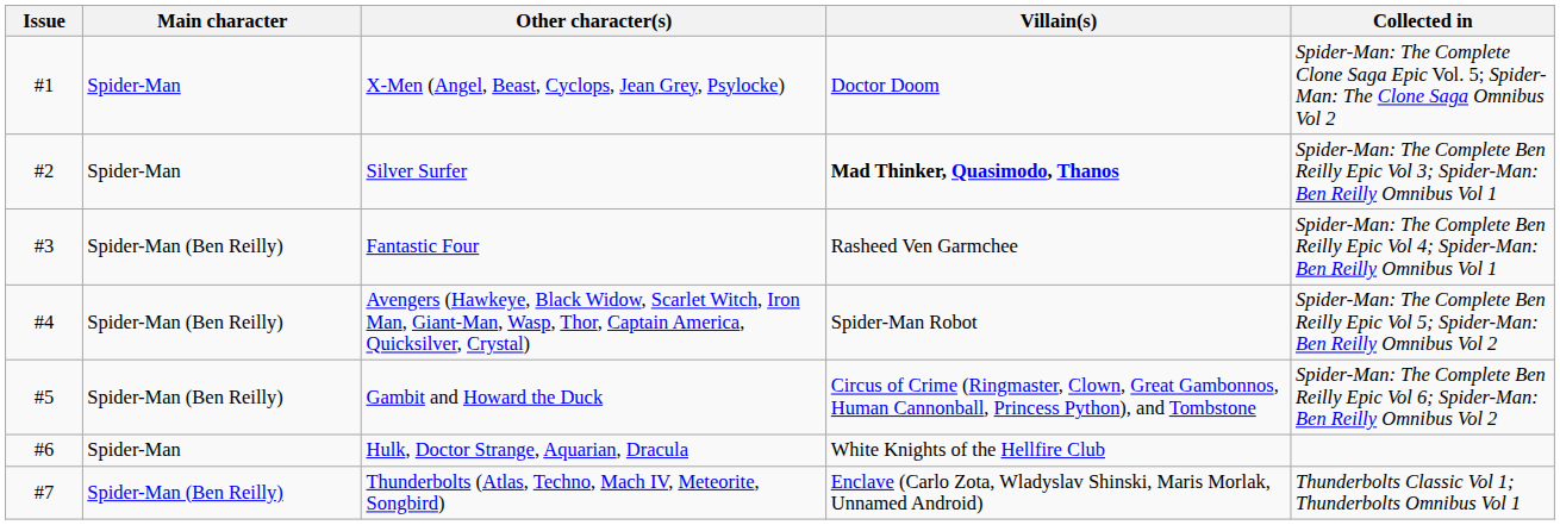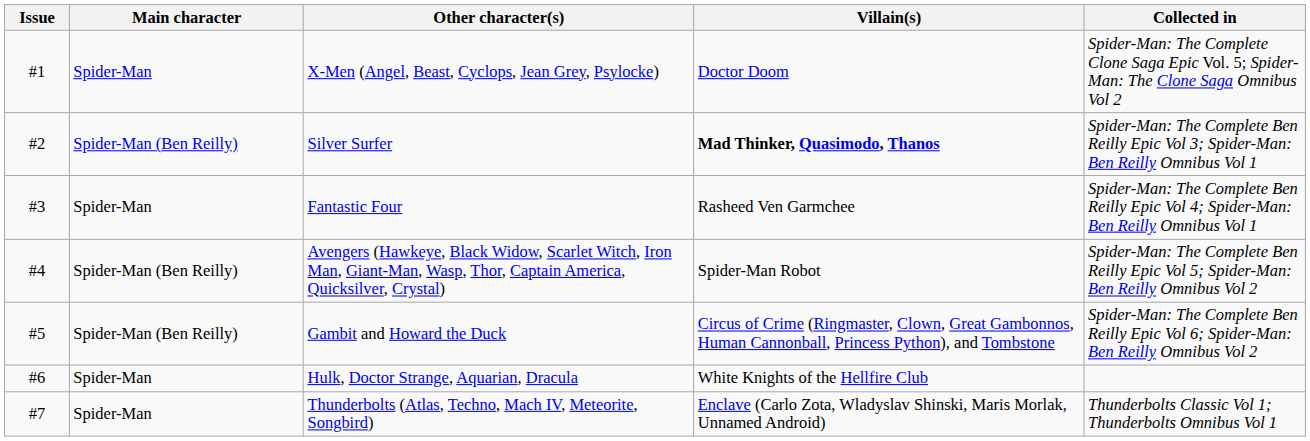 <table class="wikitable" style="width:100%;">
 <tr>
 <th width=5%>Issue</th>
 <th width=18%>Main character</th>
 <th width=30%>Other character(s)</th>
 <th width=30%>Villain(s)</th>
 <th>Collected in</th>
 </tr>
 <tr>
 <td style="text-align:center;">#1</td>
 <td><a href='#'>Spider-Man</a></td>
 <td><a href='#'>X-Men</a> (<a href='#'>Angel</a>, <a href='#'>Beast</a>, <a href='#'>Cyclops</a>, <a href='#'>Jean Grey</a>, <a href='#'>Psylocke</a>)</td>
 <td><a href='#'>Doctor Doom</a></td>
 <td><em>Spider-Man: The Complete Clone Saga Epic</em> Vol. 5; <em>Spider-Man: The <a href='#'>Clone Saga</a> Omnibus Vol 2</em></td>
 </tr>
 <tr>
 <td style="text-align:center;">#2</td>
-<td>Spider-Man</td>
+<td><a href='#'>Spider-Man (Ben Reilly)</a></td>
 <td><a href='#'>Silver Surfer</a></td>
 <td><strong>Mad Thinker, <a href='#'>Quasimodo</a>, <a href='#'>Thanos</a></strong></td>
 <td><em>Spider-Man: The Complete Ben Reilly Epic Vol 3; Spider-Man: <a href='#'>Ben Reilly</a> Omnibus Vol 1</em></td>
 </tr>
 <tr>
 <td style="text-align:center;">#3</td>
-<td>Spider-Man (Ben Reilly)</td>
+<td>Spider-Man</td>
 <td><a href='#'>Fantastic Four</a></td>
 <td>Rasheed Ven Garmchee</td>
 <td><em>Spider-Man: The Complete Ben Reilly Epic Vol 4; Spider-Man: <a href='#'>Ben Reilly</a> Omnibus Vol 1</em></td>
 </tr>
 <tr>
 <td style="text-align:center;">#4</td>
 <td>Spider-Man (Ben Reilly)</td>
 <td><a href='#'>Avengers</a> (<a href='#'>Hawkeye</a>, <a href='#'>Black Widow</a>, <a href='#'>Scarlet Witch</a>, <a href='#'>Iron Man</a>, <a href='#'>Giant-Man</a>, <a href='#'>Wasp</a>, <a href='#'>Thor</a>, <a href='#'>Captain America</a>, <a href='#'>Quicksilver</a>, <a href='#'>Crystal</a>)</td>
 <td>Spider-Man Robot</td>
 <td><em>Spider-Man: The Complete Ben Reilly Epic Vol 5; Spider-Man: <a href='#'>Ben Reilly</a> Omnibus Vol 2</em></td>
 </tr>
 <tr>
 <td style="text-align:center;">#5</td>
 <td>Spider-Man (Ben Reilly)</td>
 <td><a href='#'>Gambit</a> and <a href='#'>Howard the Duck</a></td>
 <td><a href='#'>Circus of Crime</a> (<a href='#'>Ringmaster</a>, <a href='#'>Clown</a>, <a href='#'>Great Gambonnos</a>, <a href='#'>Human Cannonball</a>, <a href='#'>Princess Python</a>), and <a href='#'>Tombstone</a></td>
 <td><em>Spider-Man: The Complete Ben Reilly Epic Vol 6; Spider-Man: <a href='#'>Ben Reilly</a> Omnibus Vol 2</em></td>
 </tr>
 <tr>
 <td style="text-align:center;">#6</td>
 <td>Spider-Man</td>
 <td><a href='#'>Hulk</a>, <a href='#'>Doctor Strange</a>, <a href='#'>Aquarian</a>, <a href='#'>Dracula</a></td>
 <td>White Knights of the <a href='#'>Hellfire Club</a></td>
 <td></td>
 </tr>
 <tr>
 <td style="text-align:center;">#7</td>
-<td><a href='#'>Spider-Man (Ben Reilly)</a></td>
+<td>Spider-Man</td>
 <td><a href='#'>Thunderbolts</a> (<a href='#'>Atlas</a>, <a href='#'>Techno</a>, <a href='#'>Mach IV</a>, <a href='#'>Meteorite</a>, <a href='#'>Songbird</a>)</td>
 <td><a href='#'>Enclave</a> (Carlo Zota, Wladyslav Shinski, Maris Morlak, Unnamed Android)</td>
 <td><em>Thunderbolts Classic Vol 1; Thunderbolts Omnibus Vol 1</em></td>
 </tr>
 </table>
